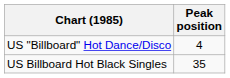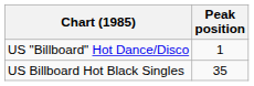 <table class="wikitable sortable">
 <tr>
 <th>Chart (1985)</th>
 <th>Peak<br>position</th>
 </tr>
 <tr>
 <td align="left">US "Billboard" <a href='#'>Hot Dance/Disco</a></td>
-<td style="text-align:center;">4</td>
+<td style="text-align:center;">1</td>
 </tr>
 <tr>
 <td align="left">US  Billboard Hot Black Singles</td>
 <td align="center">35</td>
 </tr>
 </table>
